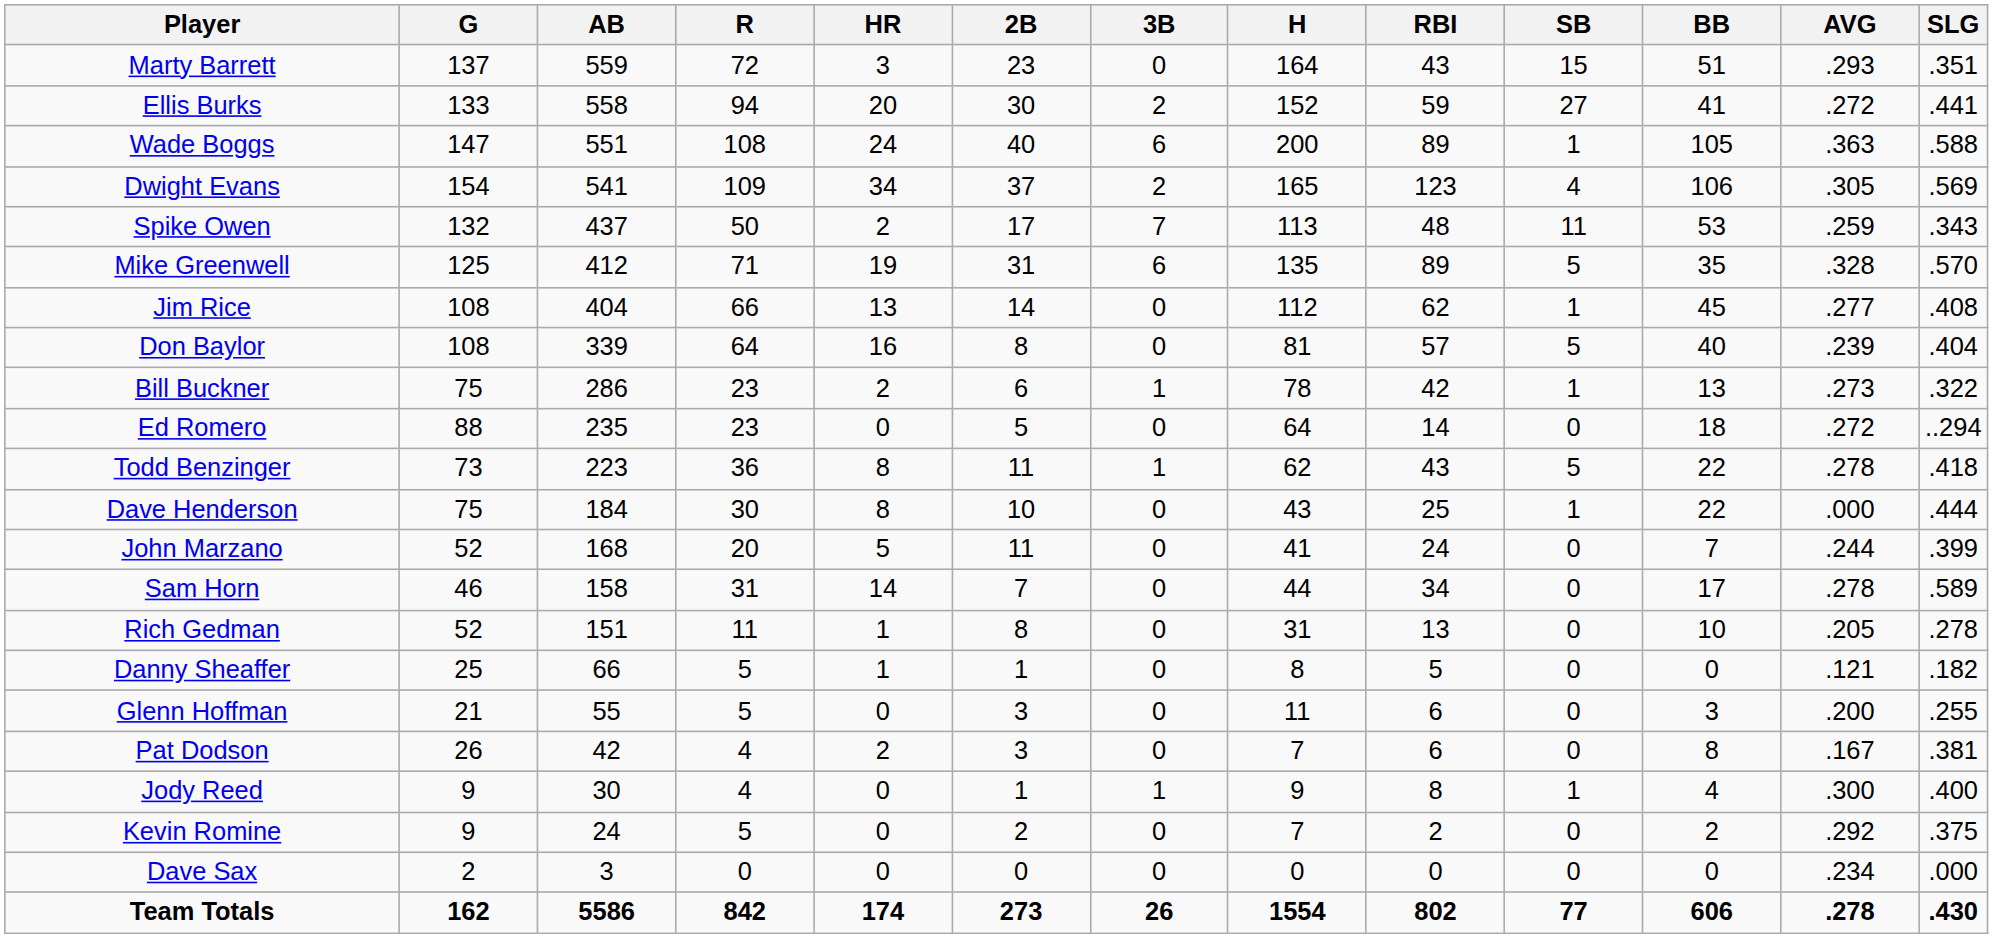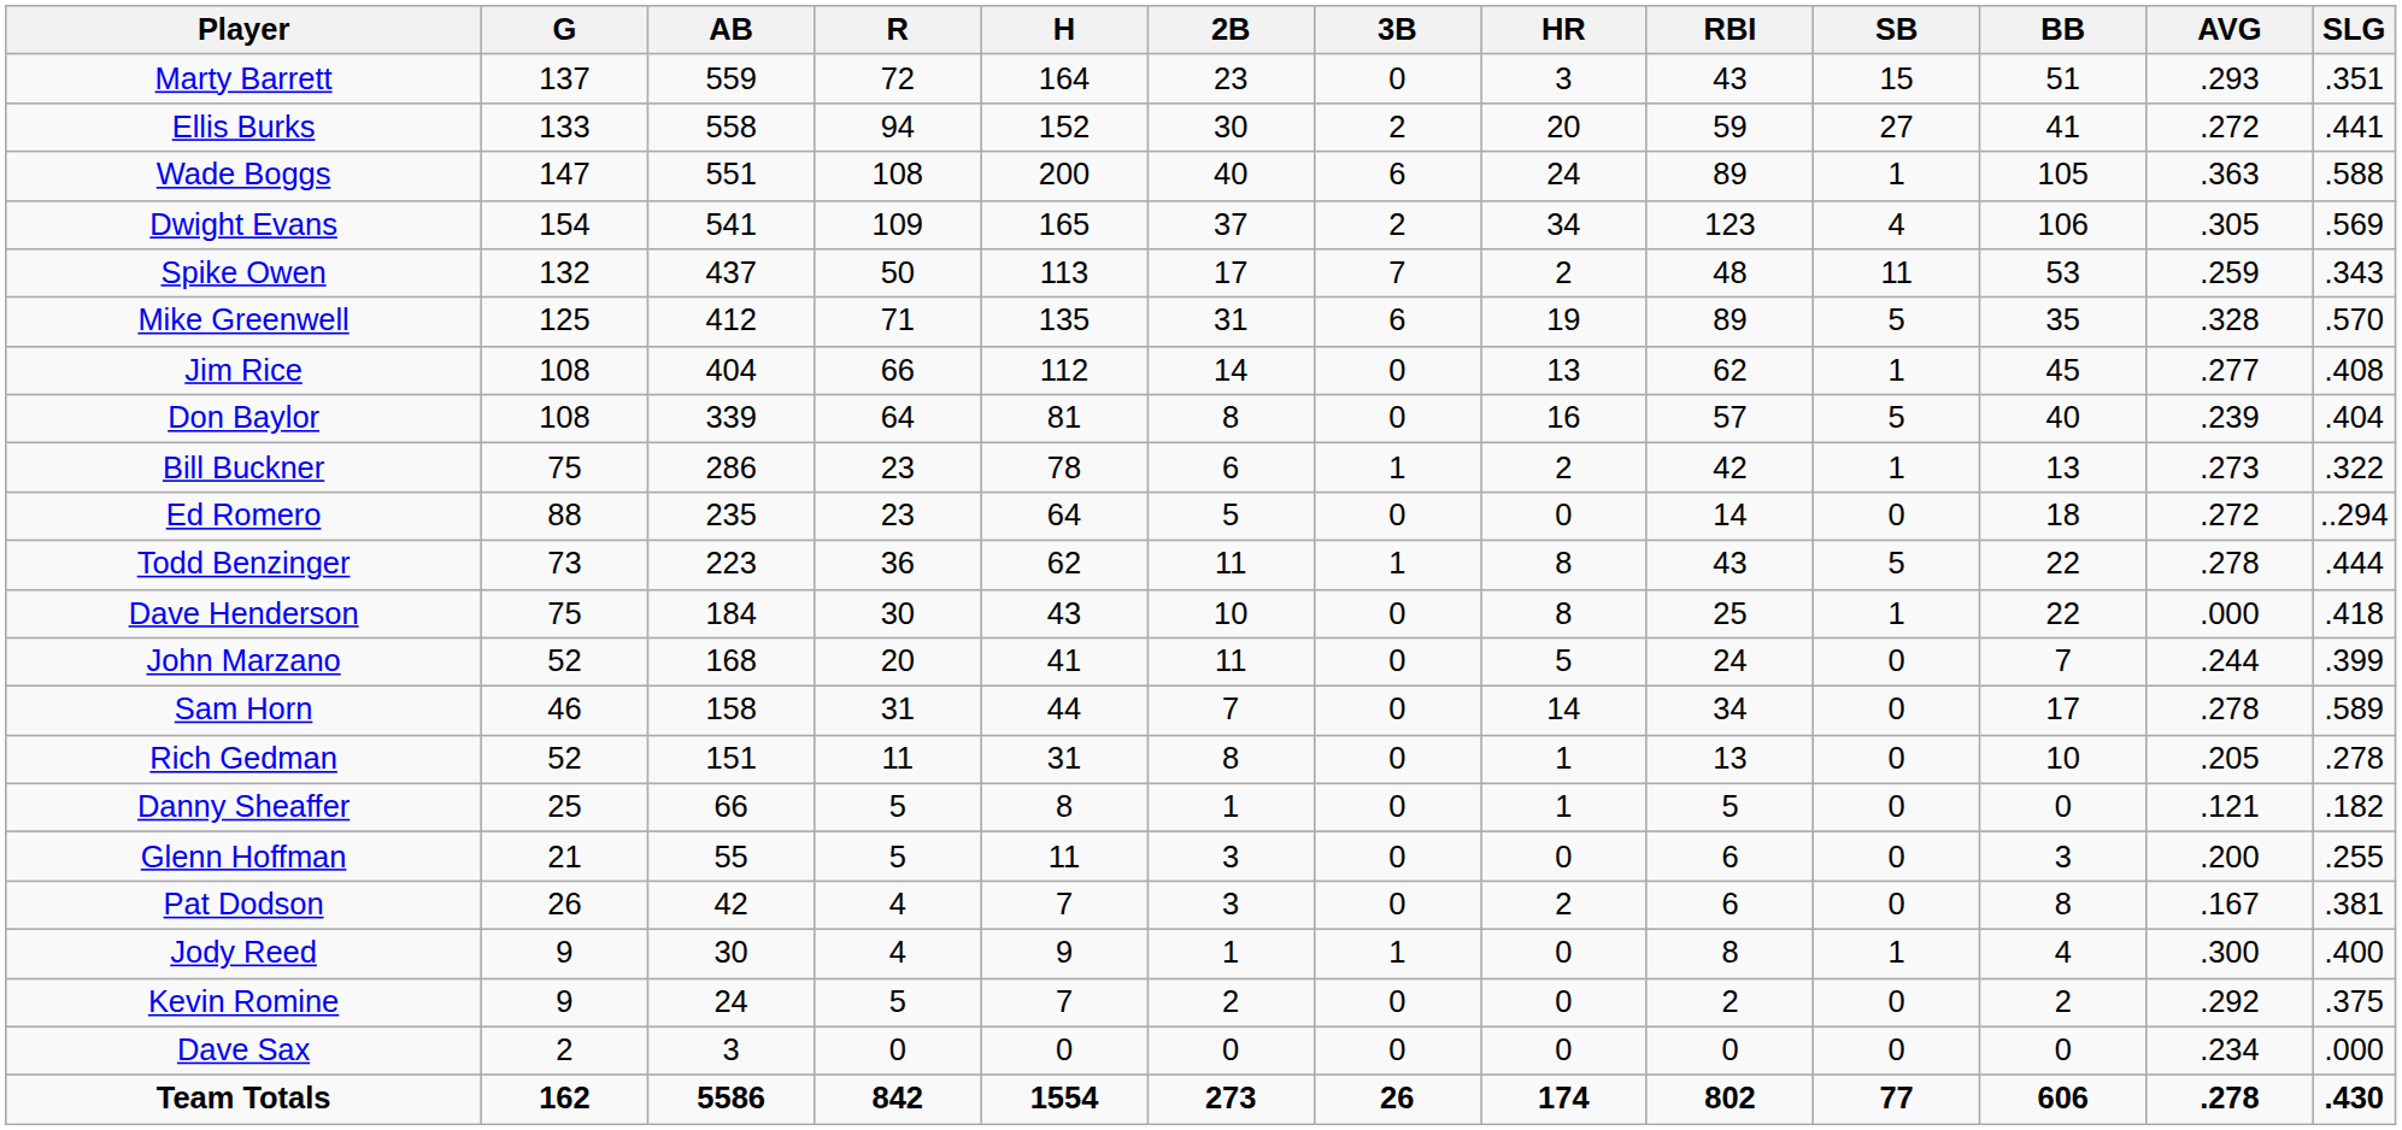 <table class=wikitable style="text-align:center">
 <tr>
 <th bgcolor=#DDDDFF; width="20%">Player</th>
 <th bgcolor=#DDDDFF; width="7%">G</th>
 <th bgcolor=#DDDDFF; width="7%">AB</th>
 <th bgcolor=#DDDDFF; width="7%">R</th>
-<th bgcolor=#DDDDFF; width="7%">HR</th>
+<th bgcolor=#DDDDFF; width="7%">H</th>
 <th bgcolor=#DDDDFF; width="7%">2B</th>
 <th bgcolor=#DDDDFF; width="7%">3B</th>
-<th bgcolor=#DDDDFF; width="7%">H</th>
+<th bgcolor=#DDDDFF; width="7%">HR</th>
 <th bgcolor=#DDDDFF; width="7%">RBI</th>
 <th bgcolor=#DDDDFF; width="7%">SB</th>
 <th bgcolor=#DDDDFF; width="7%">BB</th>
 <th bgcolor=#DDDDFF; width="7%">AVG</th>
 <th bgcolor=#DDDDFF; width="7%">SLG</th>
 </tr>
 <tr>
 <td><a href='#'>Marty Barrett</a></td>
 <td>137</td>
 <td>559</td>
 <td>72</td>
-<td>3</td>
+<td>164</td>
 <td>23</td>
 <td>0</td>
-<td>164</td>
+<td>3</td>
 <td>43</td>
 <td>15</td>
 <td>51</td>
 <td>.293</td>
 <td>.351</td>
 </tr>
 <tr>
 <td><a href='#'>Ellis Burks</a></td>
 <td>133</td>
 <td>558</td>
 <td>94</td>
-<td>20</td>
+<td>152</td>
 <td>30</td>
 <td>2</td>
-<td>152</td>
+<td>20</td>
 <td>59</td>
 <td>27</td>
 <td>41</td>
 <td>.272</td>
 <td>.441</td>
 </tr>
 <tr>
 <td><a href='#'>Wade Boggs</a></td>
 <td>147</td>
 <td>551</td>
 <td>108</td>
-<td>24</td>
+<td>200</td>
 <td>40</td>
 <td>6</td>
-<td>200</td>
+<td>24</td>
 <td>89</td>
 <td>1</td>
 <td>105</td>
 <td>.363</td>
 <td>.588</td>
 </tr>
 <tr>
 <td><a href='#'>Dwight Evans</a></td>
 <td>154</td>
 <td>541</td>
 <td>109</td>
-<td>34</td>
+<td>165</td>
 <td>37</td>
 <td>2</td>
-<td>165</td>
+<td>34</td>
 <td>123</td>
 <td>4</td>
 <td>106</td>
 <td>.305</td>
 <td>.569</td>
 </tr>
 <tr>
 <td><a href='#'>Spike Owen</a></td>
 <td>132</td>
 <td>437</td>
 <td>50</td>
-<td>2</td>
+<td>113</td>
 <td>17</td>
 <td>7</td>
-<td>113</td>
+<td>2</td>
 <td>48</td>
 <td>11</td>
 <td>53</td>
 <td>.259</td>
 <td>.343</td>
 </tr>
 <tr>
 <td><a href='#'>Mike Greenwell</a></td>
 <td>125</td>
 <td>412</td>
 <td>71</td>
-<td>19</td>
+<td>135</td>
 <td>31</td>
 <td>6</td>
-<td>135</td>
+<td>19</td>
 <td>89</td>
 <td>5</td>
 <td>35</td>
 <td>.328</td>
 <td>.570</td>
 </tr>
 <tr>
 <td><a href='#'>Jim Rice</a></td>
 <td>108</td>
 <td>404</td>
 <td>66</td>
-<td>13</td>
+<td>112</td>
 <td>14</td>
 <td>0</td>
-<td>112</td>
+<td>13</td>
 <td>62</td>
 <td>1</td>
 <td>45</td>
 <td>.277</td>
 <td>.408</td>
 </tr>
 <tr>
 <td><a href='#'>Don Baylor</a></td>
 <td>108</td>
 <td>339</td>
 <td>64</td>
-<td>16</td>
+<td>81</td>
 <td>8</td>
 <td>0</td>
-<td>81</td>
+<td>16</td>
 <td>57</td>
 <td>5</td>
 <td>40</td>
 <td>.239</td>
 <td>.404</td>
 </tr>
 <tr>
 <td><a href='#'>Bill Buckner</a></td>
 <td>75</td>
 <td>286</td>
 <td>23</td>
-<td>2</td>
+<td>78</td>
 <td>6</td>
 <td>1</td>
-<td>78</td>
+<td>2</td>
 <td>42</td>
 <td>1</td>
 <td>13</td>
 <td>.273</td>
 <td>.322</td>
 </tr>
 <tr>
 <td><a href='#'>Ed Romero</a></td>
 <td>88</td>
 <td>235</td>
 <td>23</td>
-<td>0</td>
+<td>64</td>
 <td>5</td>
 <td>0</td>
-<td>64</td>
+<td>0</td>
 <td>14</td>
 <td>0</td>
 <td>18</td>
 <td>.272</td>
 <td>..294</td>
 </tr>
 <tr>
 <td><a href='#'>Todd Benzinger</a></td>
 <td>73</td>
 <td>223</td>
 <td>36</td>
-<td>8</td>
+<td>62</td>
 <td>11</td>
 <td>1</td>
-<td>62</td>
+<td>8</td>
 <td>43</td>
 <td>5</td>
 <td>22</td>
 <td>.278</td>
-<td>.418</td>
+<td>.444</td>
 </tr>
 <tr>
 <td><a href='#'>Dave Henderson</a></td>
 <td>75</td>
 <td>184</td>
 <td>30</td>
-<td>8</td>
+<td>43</td>
 <td>10</td>
 <td>0</td>
-<td>43</td>
+<td>8</td>
 <td>25</td>
 <td>1</td>
 <td>22</td>
 <td>.000</td>
-<td>.444</td>
+<td>.418</td>
 </tr>
 <tr>
 <td><a href='#'>John Marzano</a></td>
 <td>52</td>
 <td>168</td>
 <td>20</td>
-<td>5</td>
+<td>41</td>
 <td>11</td>
 <td>0</td>
-<td>41</td>
+<td>5</td>
 <td>24</td>
 <td>0</td>
 <td>7</td>
 <td>.244</td>
 <td>.399</td>
 </tr>
 <tr>
 <td><a href='#'>Sam Horn</a></td>
 <td>46</td>
 <td>158</td>
 <td>31</td>
-<td>14</td>
+<td>44</td>
 <td>7</td>
 <td>0</td>
-<td>44</td>
+<td>14</td>
 <td>34</td>
 <td>0</td>
 <td>17</td>
 <td>.278</td>
 <td>.589</td>
 </tr>
 <tr>
 <td><a href='#'>Rich Gedman</a></td>
 <td>52</td>
 <td>151</td>
 <td>11</td>
-<td>1</td>
+<td>31</td>
 <td>8</td>
 <td>0</td>
-<td>31</td>
+<td>1</td>
 <td>13</td>
 <td>0</td>
 <td>10</td>
 <td>.205</td>
 <td>.278</td>
 </tr>
 <tr>
 <td><a href='#'>Danny Sheaffer</a></td>
 <td>25</td>
 <td>66</td>
 <td>5</td>
-<td>1</td>
+<td>8</td>
 <td>1</td>
 <td>0</td>
-<td>8</td>
+<td>1</td>
 <td>5</td>
 <td>0</td>
 <td>0</td>
 <td>.121</td>
 <td>.182</td>
 </tr>
 <tr>
 <td><a href='#'>Glenn Hoffman</a></td>
 <td>21</td>
 <td>55</td>
 <td>5</td>
-<td>0</td>
+<td>11</td>
 <td>3</td>
 <td>0</td>
-<td>11</td>
+<td>0</td>
 <td>6</td>
 <td>0</td>
 <td>3</td>
 <td>.200</td>
 <td>.255</td>
 </tr>
 <tr>
 <td><a href='#'>Pat Dodson</a></td>
 <td>26</td>
 <td>42</td>
 <td>4</td>
-<td>2</td>
+<td>7</td>
 <td>3</td>
 <td>0</td>
-<td>7</td>
+<td>2</td>
 <td>6</td>
 <td>0</td>
 <td>8</td>
 <td>.167</td>
 <td>.381</td>
 </tr>
 <tr>
 <td><a href='#'>Jody Reed</a></td>
 <td>9</td>
 <td>30</td>
 <td>4</td>
-<td>0</td>
+<td>9</td>
 <td>1</td>
 <td>1</td>
-<td>9</td>
+<td>0</td>
 <td>8</td>
 <td>1</td>
 <td>4</td>
 <td>.300</td>
 <td>.400</td>
 </tr>
 <tr>
 <td><a href='#'>Kevin Romine</a></td>
 <td>9</td>
 <td>24</td>
 <td>5</td>
-<td>0</td>
+<td>7</td>
 <td>2</td>
 <td>0</td>
-<td>7</td>
+<td>0</td>
 <td>2</td>
 <td>0</td>
 <td>2</td>
 <td>.292</td>
 <td>.375</td>
 </tr>
 <tr>
 <td><a href='#'>Dave Sax</a></td>
 <td>2</td>
 <td>3</td>
 <td>0</td>
 <td>0</td>
 <td>0</td>
 <td>0</td>
 <td>0</td>
 <td>0</td>
 <td>0</td>
 <td>0</td>
 <td>.234</td>
 <td>.000</td>
 </tr>
 <tr>
 <td><strong>Team Totals</strong></td>
 <td><strong>162</strong></td>
 <td><strong>5586</strong></td>
 <td><strong>842</strong></td>
-<td><strong>174</strong></td>
+<td><strong>1554</strong></td>
 <td><strong>273</strong></td>
 <td><strong>26</strong></td>
-<td><strong>1554</strong></td>
+<td><strong>174</strong></td>
 <td><strong>802</strong></td>
 <td><strong>77</strong></td>
 <td><strong>606</strong></td>
 <td><strong>.278</strong></td>
 <td><strong>.430</strong></td>
 </tr>
 </table>
